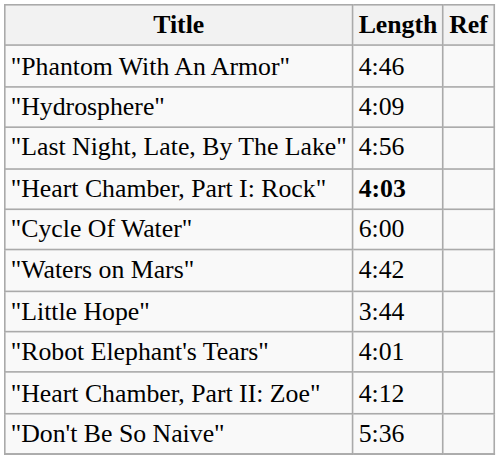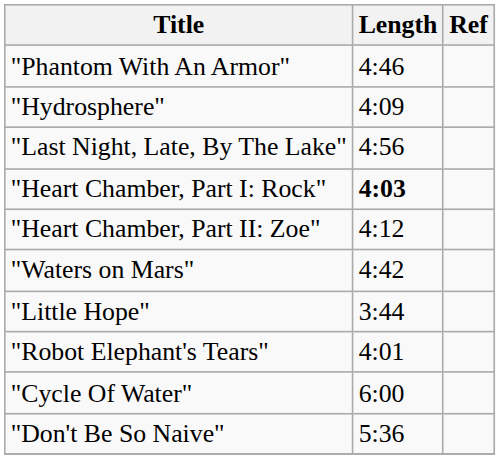 <table class="wikitable unsortable">
 <tr>
 <th>Title</th>
 <th>Length</th>
 <th>Ref</th>
 </tr>
 <tr>
 <td>"Phantom With An Armor"</td>
 <td>4:46</td>
 <td></td>
 </tr>
 <tr>
 <td>"Hydrosphere"</td>
 <td>4:09</td>
 <td></td>
 </tr>
 <tr>
 <td>"Last Night, Late, By The Lake"</td>
 <td>4:56</td>
 <td></td>
 </tr>
 <tr>
 <td>"Heart Chamber, Part I: Rock"</td>
 <td><strong>4:03</strong></td>
 <td></td>
 </tr>
 <tr>
-<td>"Cycle Of Water"</td>
-<td>6:00</td>
+<td>"Heart Chamber, Part II: Zoe"</td>
+<td>4:12</td>
 <td></td>
 </tr>
 <tr>
 <td>"Waters on Mars"</td>
 <td>4:42</td>
 <td></td>
 </tr>
 <tr>
 <td>"Little Hope"</td>
 <td>3:44</td>
 <td></td>
 </tr>
 <tr>
 <td>"Robot Elephant's Tears"</td>
 <td>4:01</td>
 <td></td>
 </tr>
 <tr>
-<td>"Heart Chamber, Part II: Zoe"</td>
-<td>4:12</td>
+<td>"Cycle Of Water"</td>
+<td>6:00</td>
 <td></td>
 </tr>
 <tr>
 <td>"Don't Be So Naive"</td>
 <td>5:36</td>
 <td></td>
 </tr>
 <tr>
 </tr>
 </table>
